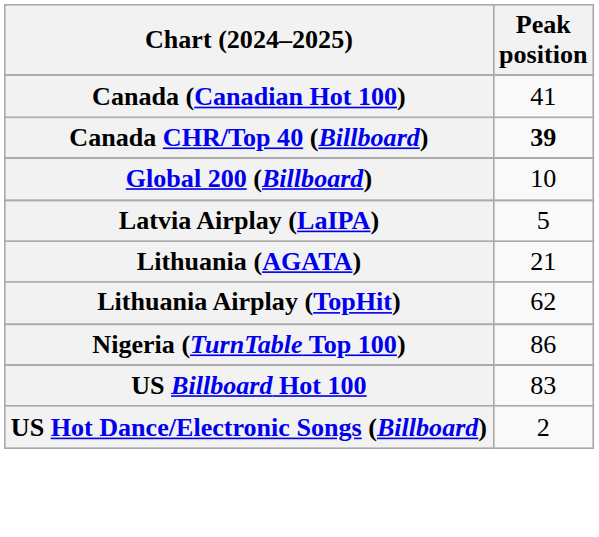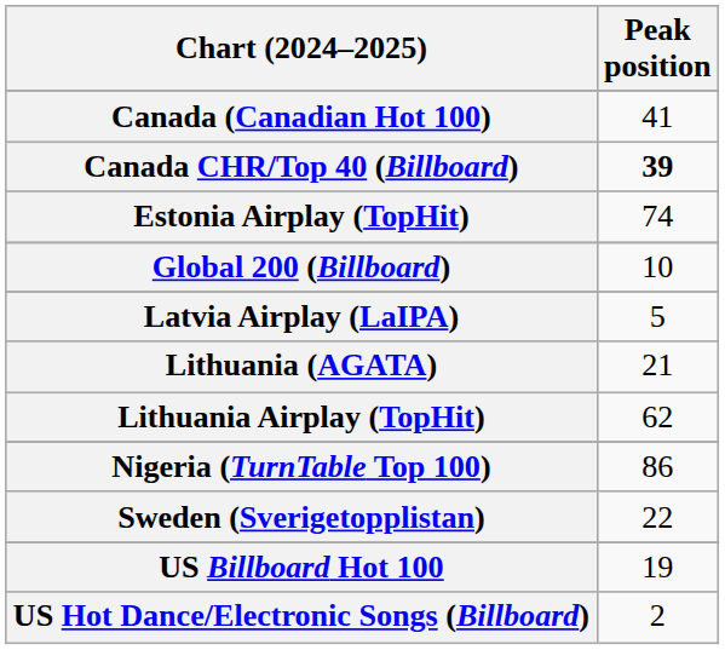 <table class="wikitable sortable plainrowheaders" style="text-align:center">
 <tr>
 <th scope="col">Chart (2024–2025)</th>
 <th scope="col">Peak<br>position</th>
 </tr>
 <tr>
 </tr>
 <tr>
 </tr>
 <tr>
 <th scope="row">Canada (<a href='#'>Canadian Hot 100</a>)</th>
 <td>41</td>
 </tr>
 <tr>
 <th scope="row">Canada <a href='#'>CHR/Top 40</a> (<em><a href='#'>Billboard</a></em>)</th>
 <td><strong>39</strong></td>
+</tr>
+<tr>
+<th scope="row">Estonia Airplay (<a href='#'>TopHit</a>)</th>
+<td>74</td>
 </tr>
 <tr>
 </tr>
 <tr>
 <th scope="row"><a href='#'>Global 200</a> (<em><a href='#'>Billboard</a></em>)</th>
 <td>10</td>
 </tr>
 <tr>
 </tr>
 <tr>
 <th scope="row">Latvia Airplay (<a href='#'>LaIPA</a>)</th>
 <td>5</td>
 </tr>
 <tr>
 <th scope="row">Lithuania (<a href='#'>AGATA</a>)</th>
 <td>21</td>
 </tr>
 <tr>
 <th scope="row">Lithuania Airplay (<a href='#'>TopHit</a>)</th>
 <td>62</td>
 </tr>
 <tr>
 </tr>
 <tr>
 <th scope="row">Nigeria (<a href='#'><em>TurnTable</em> Top 100</a>)</th>
 <td>86</td>
 </tr>
 <tr>
+<th scope="row">Sweden (<a href='#'>Sverigetopplistan</a>)</th>
+<td>22</td>
+</tr>
+<tr>
 </tr>
 <tr>
 </tr>
 <tr>
 </tr>
 <tr>
 <th scope="row">US <a href='#'><em>Billboard</em> Hot 100</a></th>
-<td>83</td>
+<td>19</td>
 </tr>
 <tr>
 <th scope="row">US <a href='#'>Hot Dance/Electronic Songs</a> (<em><a href='#'>Billboard</a></em>)</th>
 <td>2</td>
 </tr>
 </table>
